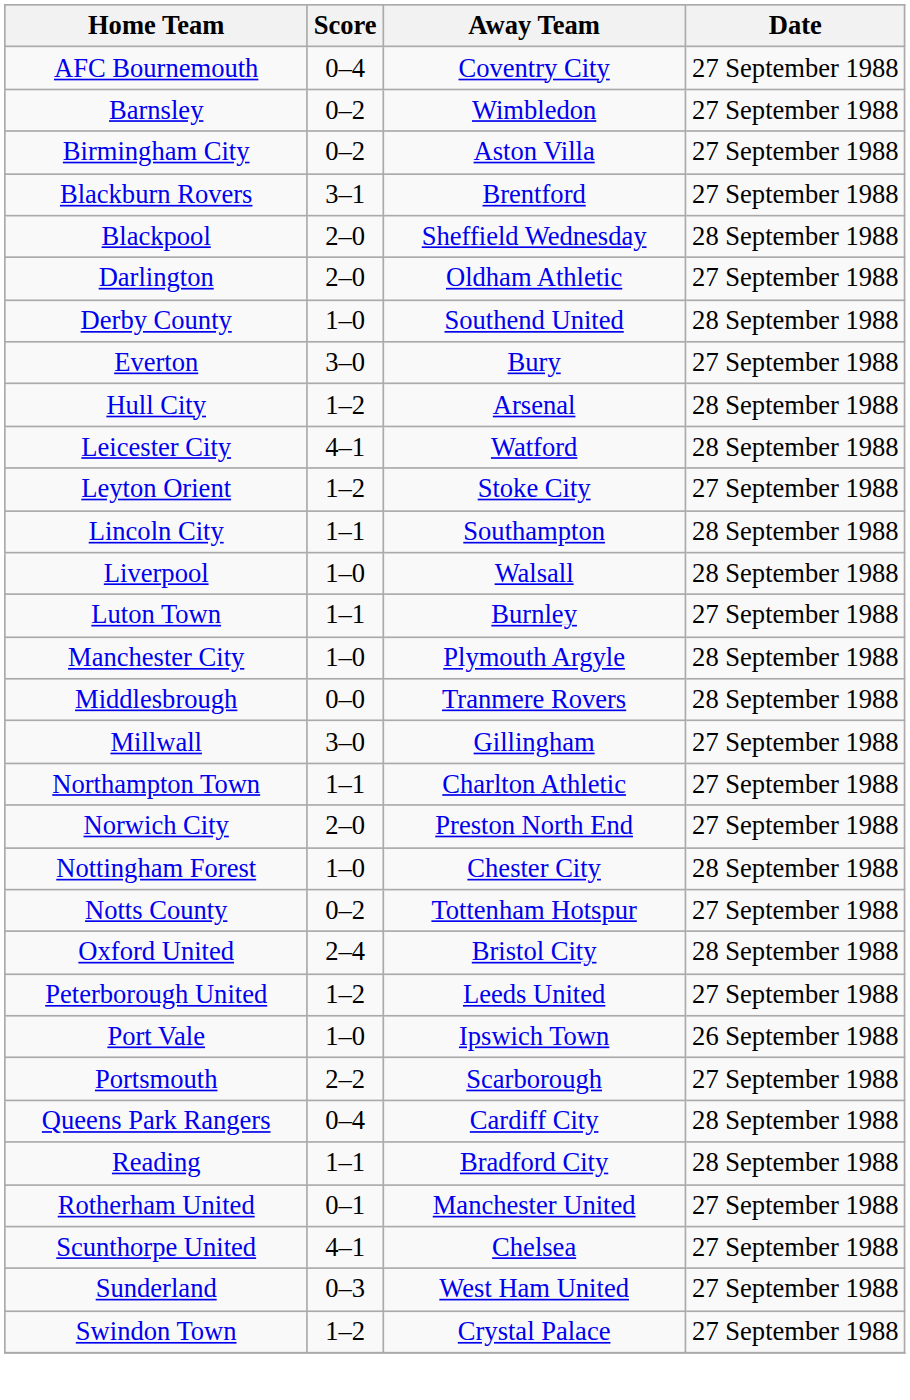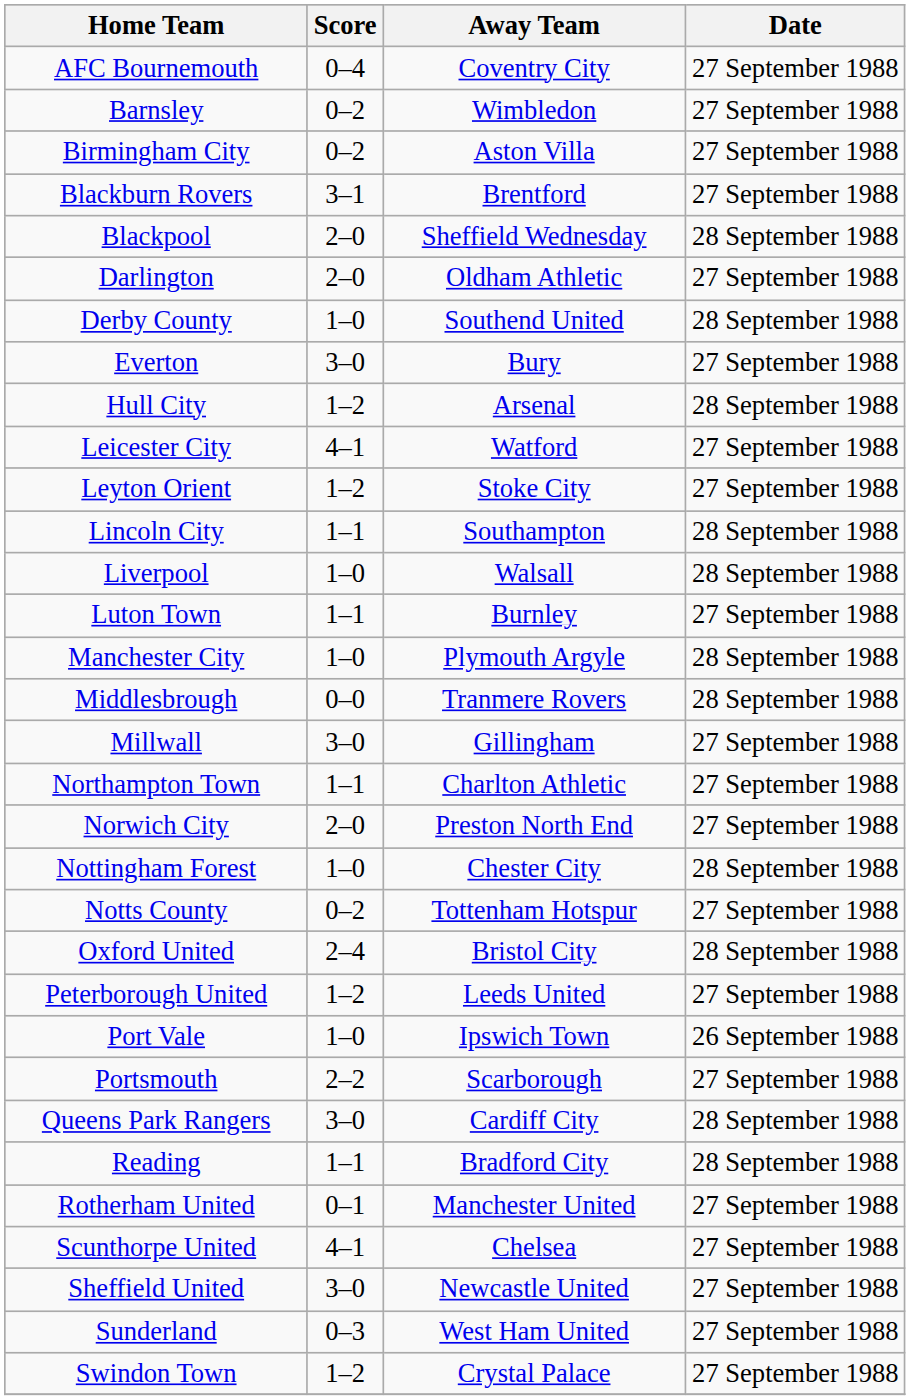 <table class="wikitable" style="text-align:center;">
 <tr>
 <th width=175>Home Team</th>
 <th width=20>Score</th>
 <th width=175>Away Team</th>
 <th width= 125>Date</th>
 </tr>
 <tr>
 <td><a href='#'>AFC Bournemouth</a></td>
 <td>0–4</td>
 <td><a href='#'>Coventry City</a></td>
 <td>27 September 1988</td>
 </tr>
 <tr>
 <td><a href='#'>Barnsley</a></td>
 <td>0–2</td>
 <td><a href='#'>Wimbledon</a></td>
 <td>27 September 1988</td>
 </tr>
 <tr>
 <td><a href='#'>Birmingham City</a></td>
 <td>0–2</td>
 <td><a href='#'>Aston Villa</a></td>
 <td>27 September 1988</td>
 </tr>
 <tr>
 <td><a href='#'>Blackburn Rovers</a></td>
 <td>3–1</td>
 <td><a href='#'>Brentford</a></td>
 <td>27 September 1988</td>
 </tr>
 <tr>
 <td><a href='#'>Blackpool</a></td>
 <td>2–0</td>
 <td><a href='#'>Sheffield Wednesday</a></td>
 <td>28 September 1988</td>
 </tr>
 <tr>
 <td><a href='#'>Darlington</a></td>
 <td>2–0</td>
 <td><a href='#'>Oldham Athletic</a></td>
 <td>27 September 1988</td>
 </tr>
 <tr>
 <td><a href='#'>Derby County</a></td>
 <td>1–0</td>
 <td><a href='#'>Southend United</a></td>
 <td>28 September 1988</td>
 </tr>
 <tr>
 <td><a href='#'>Everton</a></td>
 <td>3–0</td>
 <td><a href='#'>Bury</a></td>
 <td>27 September 1988</td>
 </tr>
 <tr>
 <td><a href='#'>Hull City</a></td>
 <td>1–2</td>
 <td><a href='#'>Arsenal</a></td>
 <td>28 September 1988</td>
 </tr>
 <tr>
 <td><a href='#'>Leicester City</a></td>
 <td>4–1</td>
 <td><a href='#'>Watford</a></td>
-<td>28 September 1988</td>
+<td>27 September 1988</td>
 </tr>
 <tr>
 <td><a href='#'>Leyton Orient</a></td>
 <td>1–2</td>
 <td><a href='#'>Stoke City</a></td>
 <td>27 September 1988</td>
 </tr>
 <tr>
 <td><a href='#'>Lincoln City</a></td>
 <td>1–1</td>
 <td><a href='#'>Southampton</a></td>
 <td>28 September 1988</td>
 </tr>
 <tr>
 <td><a href='#'>Liverpool</a></td>
 <td>1–0</td>
 <td><a href='#'>Walsall</a></td>
 <td>28 September 1988</td>
 </tr>
 <tr>
 <td><a href='#'>Luton Town</a></td>
 <td>1–1</td>
 <td><a href='#'>Burnley</a></td>
 <td>27 September 1988</td>
 </tr>
 <tr>
 <td><a href='#'>Manchester City</a></td>
 <td>1–0</td>
 <td><a href='#'>Plymouth Argyle</a></td>
 <td>28 September 1988</td>
 </tr>
 <tr>
 <td><a href='#'>Middlesbrough</a></td>
 <td>0–0</td>
 <td><a href='#'>Tranmere Rovers</a></td>
 <td>28 September 1988</td>
 </tr>
 <tr>
 <td><a href='#'>Millwall</a></td>
 <td>3–0</td>
 <td><a href='#'>Gillingham</a></td>
 <td>27 September 1988</td>
 </tr>
 <tr>
 <td><a href='#'>Northampton Town</a></td>
 <td>1–1</td>
 <td><a href='#'>Charlton Athletic</a></td>
 <td>27 September 1988</td>
 </tr>
 <tr>
 <td><a href='#'>Norwich City</a></td>
 <td>2–0</td>
 <td><a href='#'>Preston North End</a></td>
 <td>27 September 1988</td>
 </tr>
 <tr>
 <td><a href='#'>Nottingham Forest</a></td>
 <td>1–0</td>
 <td><a href='#'>Chester City</a></td>
 <td>28 September 1988</td>
 </tr>
 <tr>
 <td><a href='#'>Notts County</a></td>
 <td>0–2</td>
 <td><a href='#'>Tottenham Hotspur</a></td>
 <td>27 September 1988</td>
 </tr>
 <tr>
 <td><a href='#'>Oxford United</a></td>
 <td>2–4</td>
 <td><a href='#'>Bristol City</a></td>
 <td>28 September 1988</td>
 </tr>
 <tr>
 <td><a href='#'>Peterborough United</a></td>
 <td>1–2</td>
 <td><a href='#'>Leeds United</a></td>
 <td>27 September 1988</td>
 </tr>
 <tr>
 <td><a href='#'>Port Vale</a></td>
 <td>1–0</td>
 <td><a href='#'>Ipswich Town</a></td>
 <td>26 September 1988</td>
 </tr>
 <tr>
 <td><a href='#'>Portsmouth</a></td>
 <td>2–2</td>
 <td><a href='#'>Scarborough</a></td>
 <td>27 September 1988</td>
 </tr>
 <tr>
 <td><a href='#'>Queens Park Rangers</a></td>
-<td>0–4</td>
+<td>3–0</td>
 <td><a href='#'>Cardiff City</a></td>
 <td>28 September 1988</td>
 </tr>
 <tr>
 <td><a href='#'>Reading</a></td>
 <td>1–1</td>
 <td><a href='#'>Bradford City</a></td>
 <td>28 September 1988</td>
 </tr>
 <tr>
 <td><a href='#'>Rotherham United</a></td>
 <td>0–1</td>
 <td><a href='#'>Manchester United</a></td>
 <td>27 September 1988</td>
 </tr>
 <tr>
 <td><a href='#'>Scunthorpe United</a></td>
 <td>4–1</td>
 <td><a href='#'>Chelsea</a></td>
 <td>27 September 1988</td>
 </tr>
 <tr>
+<td><a href='#'>Sheffield United</a></td>
+<td>3–0</td>
+<td><a href='#'>Newcastle United</a></td>
+<td>27 September 1988</td>
+</tr>
+<tr>
 <td><a href='#'>Sunderland</a></td>
 <td>0–3</td>
 <td><a href='#'>West Ham United</a></td>
 <td>27 September 1988</td>
 </tr>
 <tr>
 <td><a href='#'>Swindon Town</a></td>
 <td>1–2</td>
 <td><a href='#'>Crystal Palace</a></td>
 <td>27 September 1988</td>
 </tr>
 <tr>
 </tr>
 </table>
